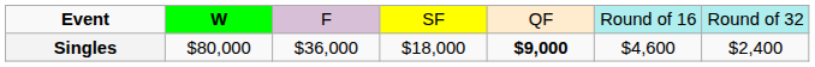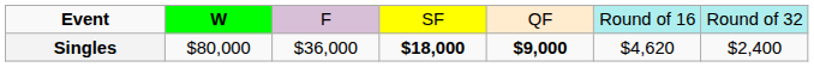 <table class=wikitable style=font-size:95%;text-align:center>
 <tr>
 <td style="width:130px"><strong>Event</strong></td>
 <td style="width:85px; background:lime"><strong>W</strong></td>
 <td style="width:85px; background:thistle">F</td>
 <td style="width:85px; background:#ffff00">SF</td>
 <td style="width:85px; background:#ffebcd">QF</td>
 <td style="width:85px; background:#afeeee">Round of 16</td>
 <td style="width:85px; background:#afeeee">Round of 32</td>
 </tr>
 <tr>
 <th style=background:#f3f3f3>Singles</th>
 <td>$80,000</td>
 <td>$36,000</td>
-<td>$18,000</td>
+<td><strong>$18,000</strong></td>
 <td><strong>$9,000</strong></td>
-<td>$4,600</td>
+<td>$4,620</td>
 <td>$2,400</td>
 </tr>
 </table>
